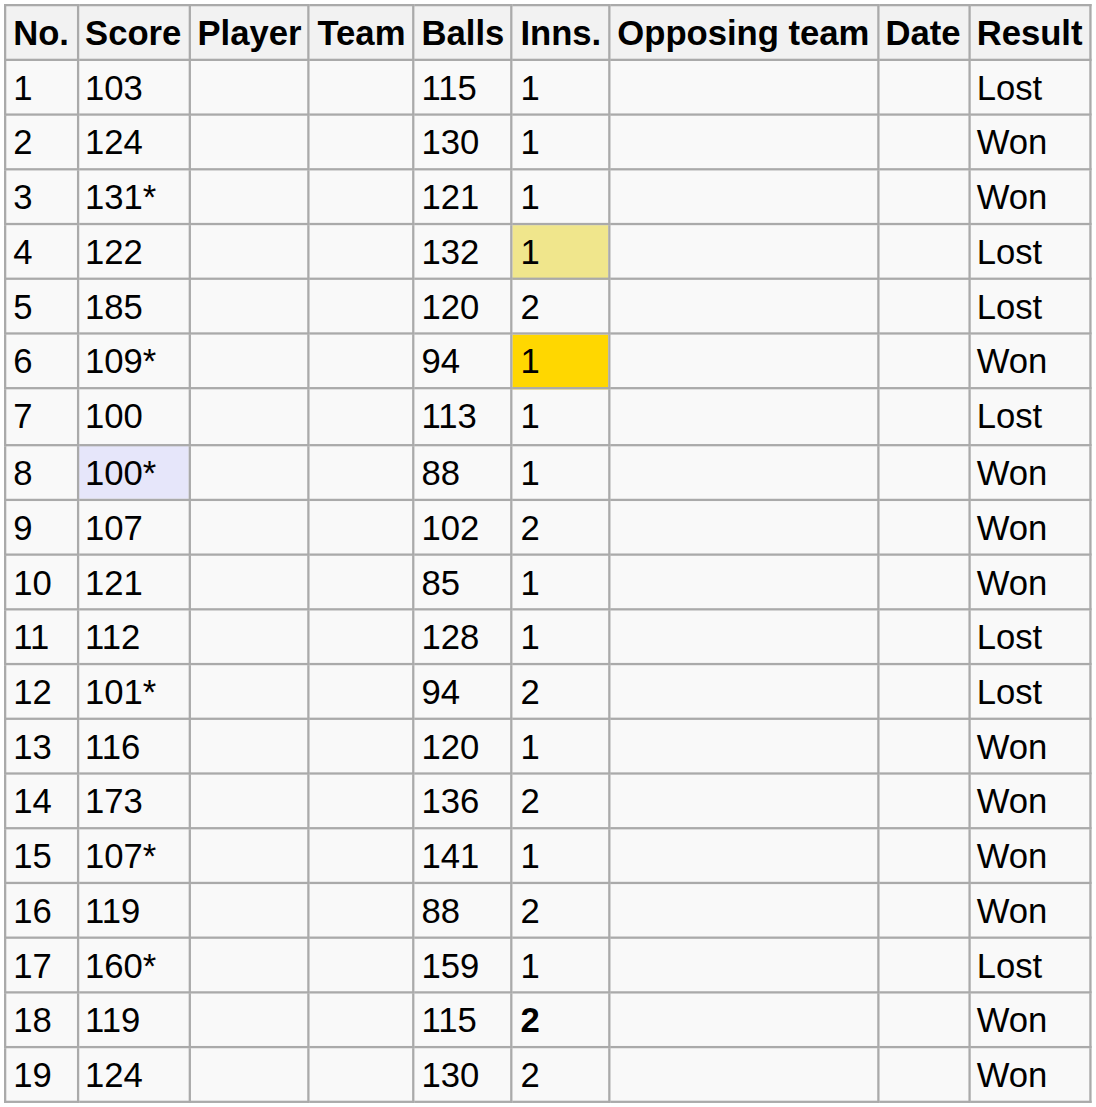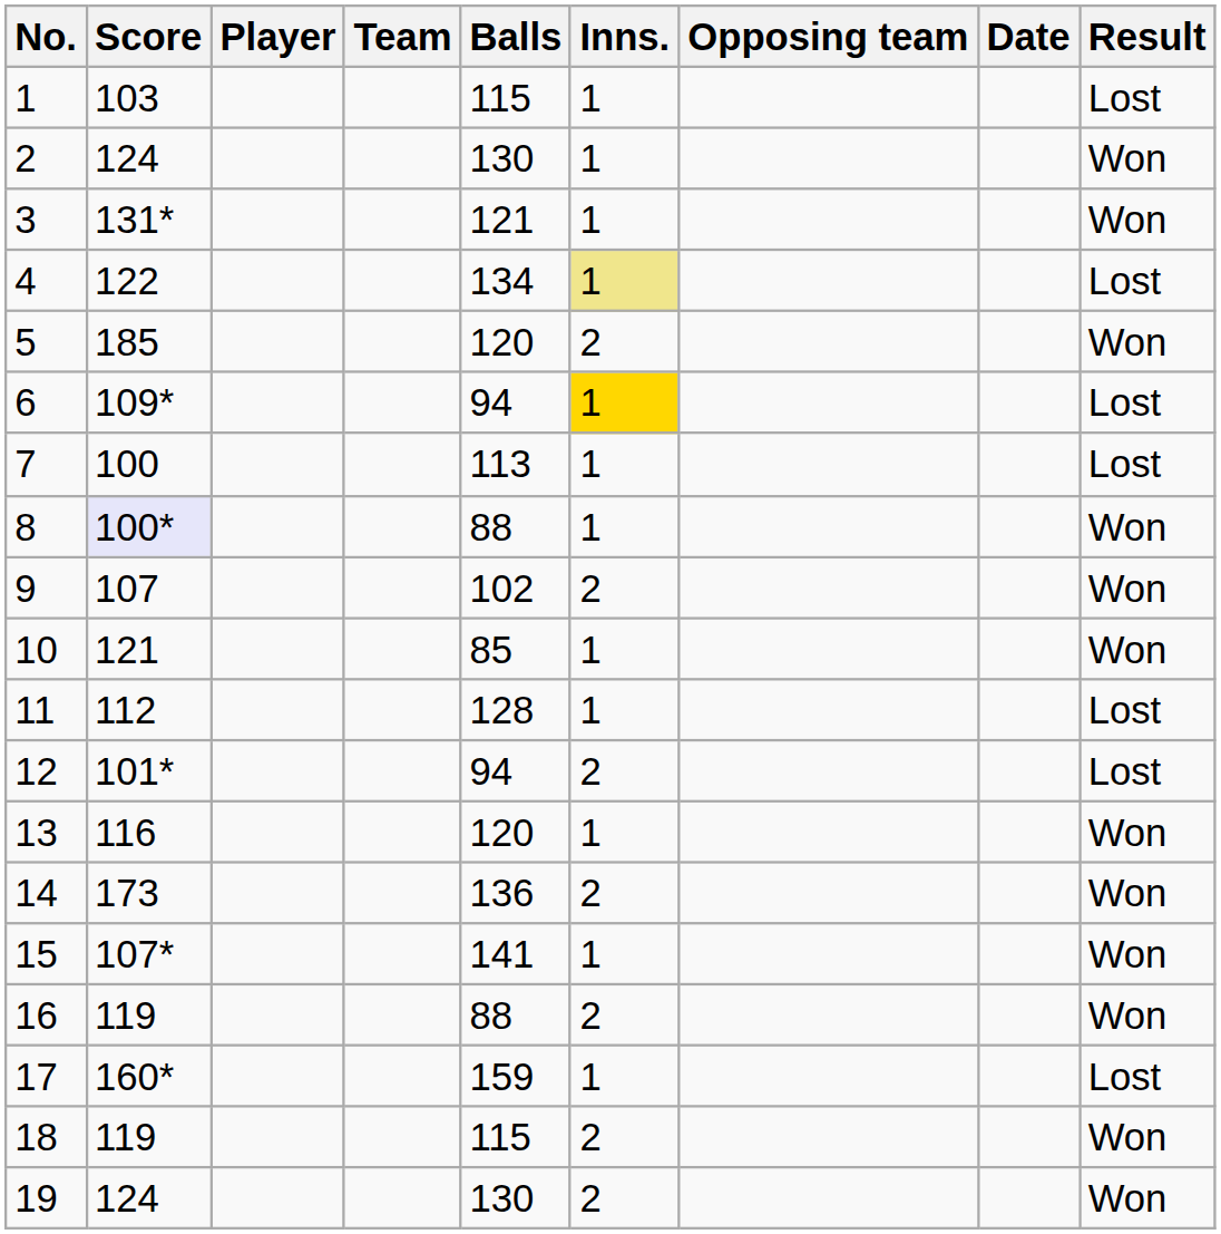 <table class="wikitable sortable" style="font-size:95%">
 <tr>
 <th>No.</th>
 <th>Score</th>
 <th>Player</th>
 <th>Team</th>
 <th>Balls</th>
 <th>Inns.</th>
 <th>Opposing team</th>
 <th>Date</th>
 <th>Result</th>
 </tr>
 <tr>
 <td>1</td>
 <td> 103</td>
 <td></td>
 <td></td>
 <td>115</td>
 <td>1</td>
 <td></td>
 <td></td>
 <td>Lost</td>
 </tr>
 <tr>
 <td>2</td>
 <td> 124</td>
 <td></td>
 <td></td>
 <td>130</td>
 <td>1</td>
 <td></td>
 <td></td>
 <td>Won</td>
 </tr>
 <tr>
 <td>3</td>
 <td> 131*</td>
 <td></td>
 <td></td>
 <td>121</td>
 <td>1</td>
 <td></td>
 <td></td>
 <td>Won</td>
 </tr>
 <tr>
 <td>4</td>
 <td> 122</td>
 <td></td>
 <td></td>
-<td>132</td>
+<td>134</td>
 <td style="background: khaki;">1</td>
 <td></td>
 <td></td>
 <td>Lost</td>
 </tr>
 <tr>
 <td>5</td>
 <td> 185</td>
 <td></td>
 <td></td>
 <td>120</td>
 <td>2</td>
 <td></td>
 <td></td>
-<td>Lost</td>
+<td>Won</td>
 </tr>
 <tr>
 <td>6</td>
 <td> 109*</td>
 <td></td>
 <td></td>
 <td>94</td>
 <td style="background: gold;">1</td>
 <td></td>
 <td></td>
-<td>Won</td>
+<td>Lost</td>
 </tr>
 <tr>
 <td>7</td>
 <td> 100</td>
 <td> </td>
 <td></td>
 <td>113</td>
 <td>1</td>
 <td></td>
 <td></td>
 <td>Lost</td>
 </tr>
 <tr>
 <td>8</td>
 <td style="background: lavender;"> 100*</td>
 <td></td>
 <td></td>
 <td>88</td>
 <td>1</td>
 <td></td>
 <td></td>
 <td>Won</td>
 </tr>
 <tr>
 <td>9</td>
 <td> 107</td>
 <td> </td>
 <td></td>
 <td>102</td>
 <td>2</td>
 <td></td>
 <td></td>
 <td>Won</td>
 </tr>
 <tr>
 <td>10</td>
 <td> 121</td>
 <td> </td>
 <td></td>
 <td>85</td>
 <td>1</td>
 <td></td>
 <td></td>
 <td>Won</td>
 </tr>
 <tr>
 <td>11</td>
 <td> 112</td>
 <td></td>
 <td></td>
 <td>128</td>
 <td>1</td>
 <td></td>
 <td></td>
 <td>Lost</td>
 </tr>
 <tr>
 <td>12</td>
 <td> 101*</td>
 <td> </td>
 <td></td>
 <td>94</td>
 <td>2</td>
 <td></td>
 <td></td>
 <td>Lost</td>
 </tr>
 <tr>
 <td>13</td>
 <td> 116</td>
 <td></td>
 <td></td>
 <td>120</td>
 <td>1</td>
 <td></td>
 <td></td>
 <td>Won</td>
 </tr>
 <tr>
 <td>14</td>
 <td> 173</td>
 <td></td>
 <td></td>
 <td>136</td>
 <td>2</td>
 <td></td>
 <td></td>
 <td>Won</td>
 </tr>
 <tr>
 <td>15</td>
 <td> 107*</td>
 <td></td>
 <td></td>
 <td>141</td>
 <td>1</td>
 <td></td>
 <td></td>
 <td>Won</td>
 </tr>
 <tr>
 <td>16</td>
 <td> 119</td>
 <td></td>
 <td></td>
 <td>88</td>
 <td>2</td>
 <td></td>
 <td></td>
 <td>Won</td>
 </tr>
 <tr>
 <td>17</td>
 <td> 160*</td>
 <td></td>
 <td></td>
 <td>159</td>
 <td>1</td>
 <td></td>
 <td></td>
 <td>Lost</td>
 </tr>
 <tr>
 <td>18</td>
 <td> 119</td>
 <td> </td>
 <td></td>
 <td>115</td>
-<td><strong>2</strong></td>
+<td>2</td>
 <td></td>
 <td></td>
 <td>Won</td>
 </tr>
 <tr>
 <td>19</td>
 <td> 124</td>
 <td> </td>
 <td></td>
 <td>130</td>
 <td>2</td>
 <td></td>
 <td></td>
 <td>Won</td>
 </tr>
 </table>
